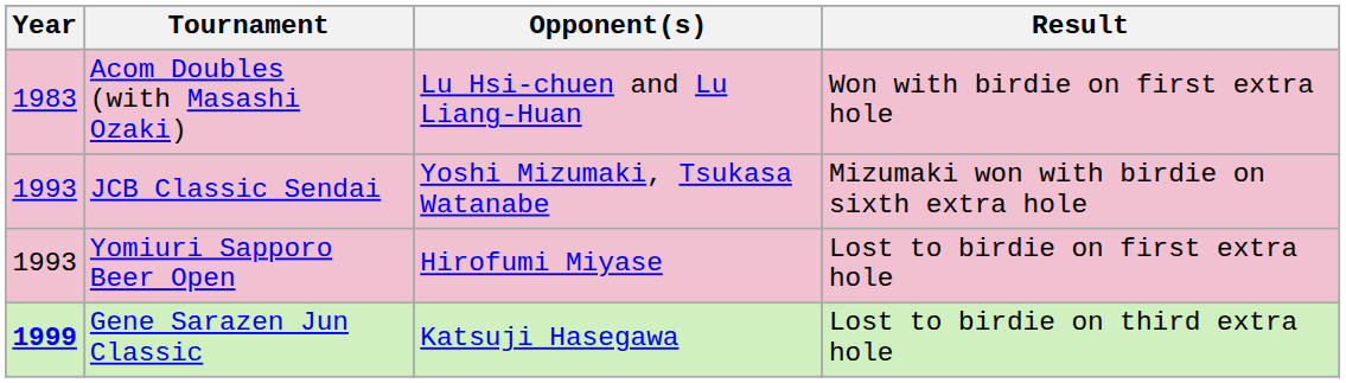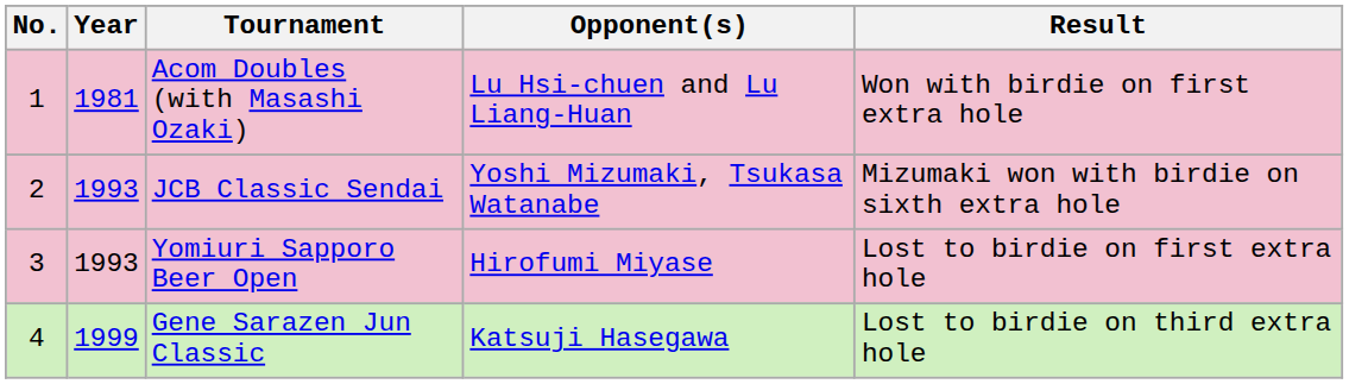 <table class="wikitable" style="font-size:95%;">
 <tr>
+<th>No.</th>
 <th>Year</th>
 <th>Tournament</th>
 <th>Opponent(s)</th>
 <th>Result</th>
 </tr>
 <tr style="background:#F2C1D1;">
-<td><a href='#'>1983</a></td>
+<td align=center>1</td>
+<td><a href='#'>1981</a></td>
 <td><a href='#'>Acom Doubles</a><br>(with  <a href='#'>Masashi Ozaki</a>)</td>
 <td> <a href='#'>Lu Hsi-chuen</a> and  <a href='#'>Lu Liang-Huan</a></td>
 <td>Won with birdie on first extra hole</td>
 </tr>
 <tr style="background:#F2C1D1;">
+<td align=center>2</td>
 <td><a href='#'>1993</a></td>
 <td><a href='#'>JCB Classic Sendai</a></td>
 <td> <a href='#'>Yoshi Mizumaki</a>,  <a href='#'>Tsukasa Watanabe</a></td>
 <td>Mizumaki won with birdie on sixth extra hole</td>
 </tr>
 <tr style="background:#F2C1D1;">
+<td align=center>3</td>
 <td>1993</td>
 <td><a href='#'>Yomiuri Sapporo Beer Open</a></td>
 <td> <a href='#'>Hirofumi Miyase</a></td>
 <td>Lost to birdie on first extra hole</td>
 </tr>
 <tr style="background:#D0F0C0;">
-<td><strong><a href='#'>1999</a></strong></td>
+<td align=center>4</td>
+<td><a href='#'>1999</a></td>
 <td><a href='#'>Gene Sarazen Jun Classic</a></td>
 <td> <a href='#'>Katsuji Hasegawa</a></td>
 <td>Lost to birdie on third extra hole</td>
 </tr>
 </table>
